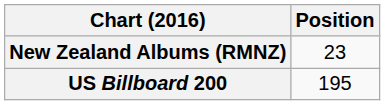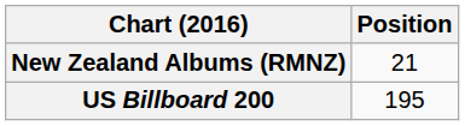 <table class="wikitable sortable plainrowheaders" style="text-align:center">
 <tr>
 <th>Chart (2016)</th>
 <th>Position</th>
 </tr>
 <tr>
 <th scope="row">New Zealand Albums (RMNZ)</th>
-<td>23</td>
+<td>21</td>
 </tr>
 <tr>
 <th scope="row">US <em>Billboard</em> 200</th>
 <td>195</td>
 </tr>
 </table>
